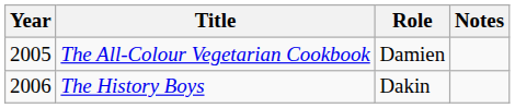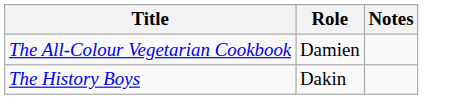 <table class="wikitable ">
 <tr>
-<th scope="col">Year</th>
 <th scope="col">Title</th>
 <th scope="col">Role</th>
 <th scope="col" class="unsortable">Notes</th>
 </tr>
 <tr>
-<td>2005</td>
 <td><em><a href='#'>The All-Colour Vegetarian Cookbook</a></em></td>
 <td>Damien</td>
 <td></td>
 </tr>
 <tr>
-<td>2006</td>
 <td><em><a href='#'>The History Boys</a></em></td>
 <td>Dakin</td>
 <td></td>
 </tr>
 </table>
